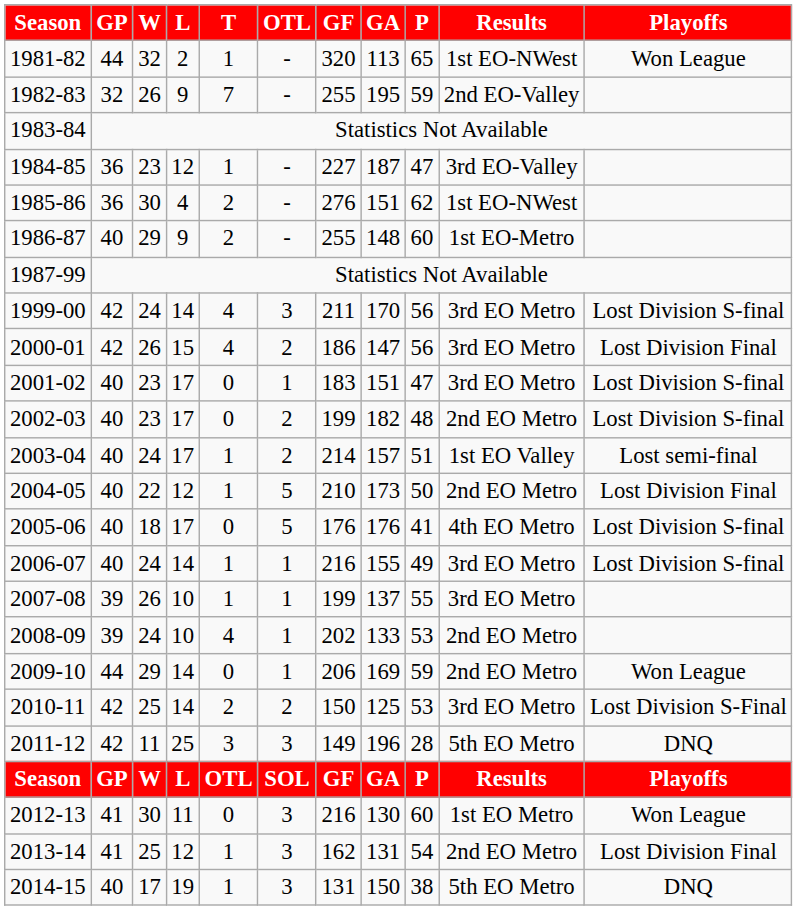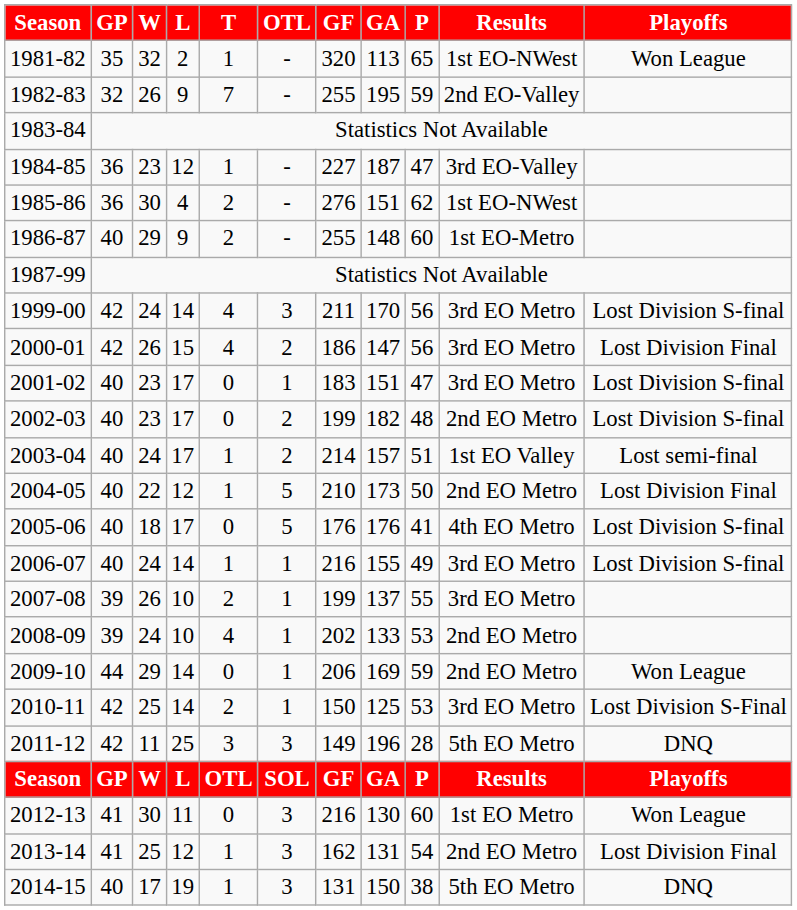 <table class="wikitable">
 <tr align="center" style="color: #FFFFFF" bgcolor="#FF0000">
 <td><strong>Season</strong></td>
 <td><strong>GP</strong></td>
 <td><strong>W</strong></td>
 <td><strong>L</strong></td>
 <td><strong>T</strong></td>
 <td><strong>OTL</strong></td>
 <td><strong>GF</strong></td>
 <td><strong>GA</strong></td>
 <td><strong>P</strong></td>
 <td><strong>Results</strong></td>
 <td><strong>Playoffs</strong></td>
 </tr>
 <tr align="center">
 <td>1981-82</td>
-<td>44</td>
+<td>35</td>
 <td>32</td>
 <td>2</td>
 <td>1</td>
 <td>-</td>
 <td>320</td>
 <td>113</td>
 <td>65</td>
 <td>1st EO-NWest</td>
 <td>Won League</td>
 </tr>
 <tr align="center">
 <td>1982-83</td>
 <td>32</td>
 <td>26</td>
 <td>9</td>
 <td>7</td>
 <td>-</td>
 <td>255</td>
 <td>195</td>
 <td>59</td>
 <td>2nd EO-Valley</td>
 <td></td>
 </tr>
 <tr align="center">
 <td>1983-84</td>
 <td colspan="11">Statistics Not Available</td>
 </tr>
 <tr align="center">
 <td>1984-85</td>
 <td>36</td>
 <td>23</td>
 <td>12</td>
 <td>1</td>
 <td>-</td>
 <td>227</td>
 <td>187</td>
 <td>47</td>
 <td>3rd EO-Valley</td>
 <td></td>
 </tr>
 <tr align="center">
 <td>1985-86</td>
 <td>36</td>
 <td>30</td>
 <td>4</td>
 <td>2</td>
 <td>-</td>
 <td>276</td>
 <td>151</td>
 <td>62</td>
 <td>1st EO-NWest</td>
 <td></td>
 </tr>
 <tr align="center">
 <td>1986-87</td>
 <td>40</td>
 <td>29</td>
 <td>9</td>
 <td>2</td>
 <td>-</td>
 <td>255</td>
 <td>148</td>
 <td>60</td>
 <td>1st EO-Metro</td>
 <td></td>
 </tr>
 <tr align="center">
 <td>1987-99</td>
 <td colspan="11">Statistics Not Available</td>
 </tr>
 <tr align="center">
 <td>1999-00</td>
 <td>42</td>
 <td>24</td>
 <td>14</td>
 <td>4</td>
 <td>3</td>
 <td>211</td>
 <td>170</td>
 <td>56</td>
 <td>3rd EO Metro</td>
 <td>Lost Division S-final</td>
 </tr>
 <tr align="center">
 <td>2000-01</td>
 <td>42</td>
 <td>26</td>
 <td>15</td>
 <td>4</td>
 <td>2</td>
 <td>186</td>
 <td>147</td>
 <td>56</td>
 <td>3rd EO Metro</td>
 <td>Lost Division Final</td>
 </tr>
 <tr align="center">
 <td>2001-02</td>
 <td>40</td>
 <td>23</td>
 <td>17</td>
 <td>0</td>
 <td>1</td>
 <td>183</td>
 <td>151</td>
 <td>47</td>
 <td>3rd EO Metro</td>
 <td>Lost Division S-final</td>
 </tr>
 <tr align="center">
 <td>2002-03</td>
 <td>40</td>
 <td>23</td>
 <td>17</td>
 <td>0</td>
 <td>2</td>
 <td>199</td>
 <td>182</td>
 <td>48</td>
 <td>2nd EO Metro</td>
 <td>Lost Division S-final</td>
 </tr>
 <tr align="center">
 <td>2003-04</td>
 <td>40</td>
 <td>24</td>
 <td>17</td>
 <td>1</td>
 <td>2</td>
 <td>214</td>
 <td>157</td>
 <td>51</td>
 <td>1st EO Valley</td>
 <td>Lost semi-final</td>
 </tr>
 <tr align="center">
 <td>2004-05</td>
 <td>40</td>
 <td>22</td>
 <td>12</td>
 <td>1</td>
 <td>5</td>
 <td>210</td>
 <td>173</td>
 <td>50</td>
 <td>2nd EO Metro</td>
 <td>Lost Division Final</td>
 </tr>
 <tr align="center">
 <td>2005-06</td>
 <td>40</td>
 <td>18</td>
 <td>17</td>
 <td>0</td>
 <td>5</td>
 <td>176</td>
 <td>176</td>
 <td>41</td>
 <td>4th EO Metro</td>
 <td>Lost Division S-final</td>
 </tr>
 <tr align="center">
 <td>2006-07</td>
 <td>40</td>
 <td>24</td>
 <td>14</td>
 <td>1</td>
 <td>1</td>
 <td>216</td>
 <td>155</td>
 <td>49</td>
 <td>3rd EO Metro</td>
 <td>Lost Division S-final</td>
 </tr>
 <tr align="center">
 <td>2007-08</td>
 <td>39</td>
 <td>26</td>
 <td>10</td>
-<td>1</td>
+<td>2</td>
 <td>1</td>
 <td>199</td>
 <td>137</td>
 <td>55</td>
 <td>3rd EO Metro</td>
 <td></td>
 </tr>
 <tr align="center">
 <td>2008-09</td>
 <td>39</td>
 <td>24</td>
 <td>10</td>
 <td>4</td>
 <td>1</td>
 <td>202</td>
 <td>133</td>
 <td>53</td>
 <td>2nd EO Metro</td>
 <td></td>
 </tr>
 <tr align="center">
 <td>2009-10</td>
 <td>44</td>
 <td>29</td>
 <td>14</td>
 <td>0</td>
 <td>1</td>
 <td>206</td>
 <td>169</td>
 <td>59</td>
 <td>2nd EO Metro</td>
 <td>Won League</td>
 </tr>
 <tr align="center">
 <td>2010-11</td>
 <td>42</td>
 <td>25</td>
 <td>14</td>
 <td>2</td>
-<td>2</td>
+<td>1</td>
 <td>150</td>
 <td>125</td>
 <td>53</td>
 <td>3rd EO Metro</td>
 <td>Lost Division S-Final</td>
 </tr>
 <tr align="center">
 <td>2011-12</td>
 <td>42</td>
 <td>11</td>
 <td>25</td>
 <td>3</td>
 <td>3</td>
 <td>149</td>
 <td>196</td>
 <td>28</td>
 <td>5th EO Metro</td>
 <td>DNQ</td>
 </tr>
 <tr align="center" style="color: #FFFFFF" bgcolor="#FF0000">
 <td><strong>Season</strong></td>
 <td><strong>GP</strong></td>
 <td><strong>W</strong></td>
 <td><strong>L</strong></td>
 <td><strong>OTL</strong></td>
 <td><strong>SOL</strong></td>
 <td><strong>GF</strong></td>
 <td><strong>GA</strong></td>
 <td><strong>P</strong></td>
 <td><strong>Results</strong></td>
 <td><strong>Playoffs</strong></td>
 </tr>
 <tr align="center">
 <td>2012-13</td>
 <td>41</td>
 <td>30</td>
 <td>11</td>
 <td>0</td>
 <td>3</td>
 <td>216</td>
 <td>130</td>
 <td>60</td>
 <td>1st EO Metro</td>
 <td>Won League</td>
 </tr>
 <tr align="center">
 <td>2013-14</td>
 <td>41</td>
 <td>25</td>
 <td>12</td>
 <td>1</td>
 <td>3</td>
 <td>162</td>
 <td>131</td>
 <td>54</td>
 <td>2nd EO Metro</td>
 <td>Lost Division Final</td>
 </tr>
 <tr align="center">
 <td>2014-15</td>
 <td>40</td>
 <td>17</td>
 <td>19</td>
 <td>1</td>
 <td>3</td>
 <td>131</td>
 <td>150</td>
 <td>38</td>
 <td>5th EO Metro</td>
 <td>DNQ</td>
 </tr>
 </table>
